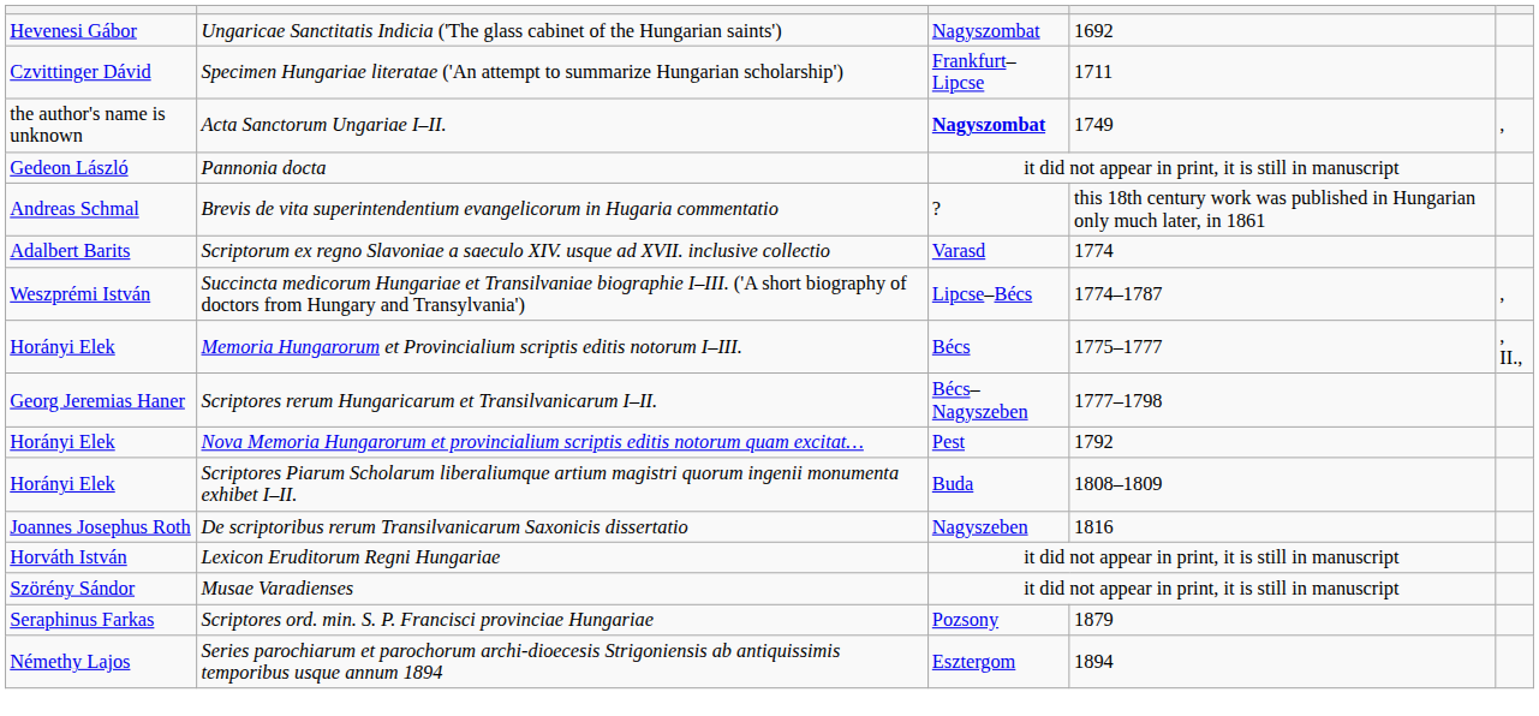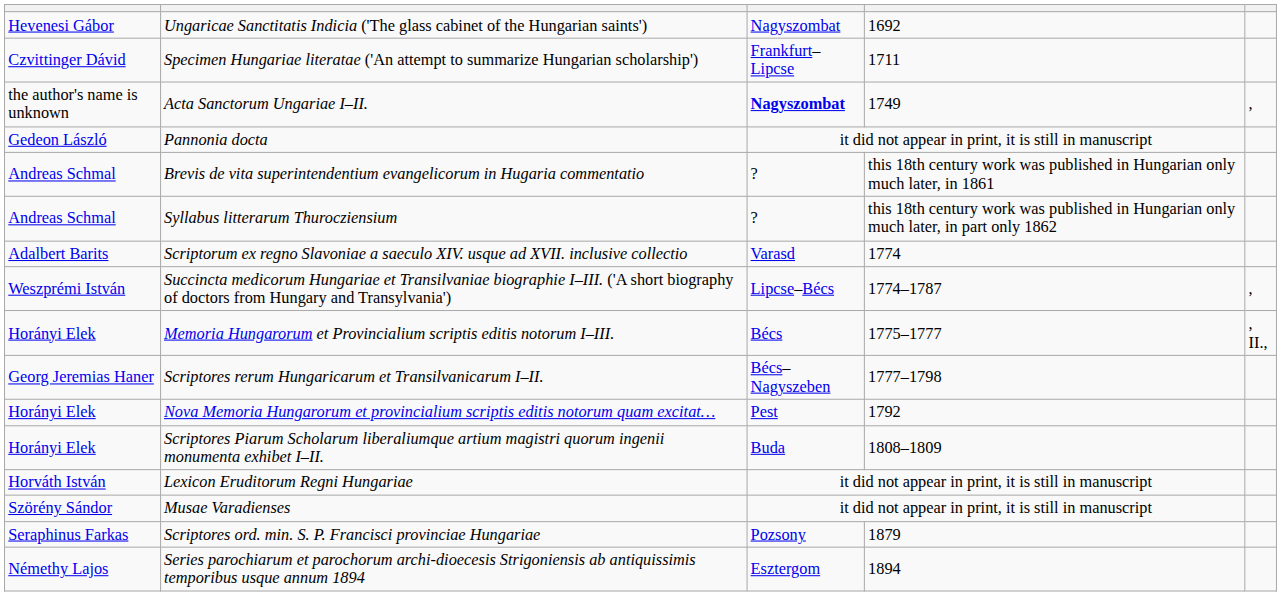 <table class="wikitable sortable">
 <tr>
 <th></th>
 <th></th>
 <th></th>
 <th></th>
 <th></th>
 </tr>
 <tr>
 <td><a href='#'>Hevenesi Gábor</a></td>
 <td><em>Ungaricae Sanctitatis Indicia</em> ('The glass cabinet of the Hungarian saints')</td>
 <td><a href='#'>Nagyszombat</a></td>
 <td>1692</td>
 <td></td>
 </tr>
 <tr>
 <td><a href='#'>Czvittinger Dávid</a></td>
 <td><em>Specimen Hungariae literatae</em> ('An attempt to summarize Hungarian scholarship')</td>
 <td><a href='#'>Frankfurt</a>–<a href='#'>Lipcse</a></td>
 <td>1711</td>
 <td></td>
 </tr>
 <tr>
 <td>the author's name is unknown</td>
 <td><em>Acta Sanctorum Ungariae I–II.</em></td>
 <td><strong><a href='#'>Nagyszombat</a></strong></td>
 <td>1749</td>
 <td>, </td>
 </tr>
 <tr>
 <td><a href='#'>Gedeon László</a></td>
 <td><em>Pannonia docta</em></td>
 <td colspan=2 style="text-align:center;">it did not appear in print, it is still in manuscript</td>
 <td></td>
 </tr>
 <tr>
 <td><a href='#'>Andreas Schmal</a></td>
 <td><em>Brevis de vita superintendentium evangelicorum in Hugaria commentatio</em></td>
 <td>?</td>
 <td>this 18th century work was published in Hungarian only much later, in 1861</td>
+<td></td>
+</tr>
+<tr>
+<td><a href='#'>Andreas Schmal</a></td>
+<td><em>Syllabus litterarum Thurocziensium</em></td>
+<td>?</td>
+<td>this 18th century work was published in Hungarian only much later, in part only 1862</td>
 <td></td>
 </tr>
 <tr>
 <td><a href='#'>Adalbert Barits</a></td>
 <td><em>Scriptorum ex regno Slavoniae a saeculo XIV. usque ad XVII. inclusive collectio</em></td>
 <td><a href='#'>Varasd</a></td>
 <td>1774</td>
 <td></td>
 </tr>
 <tr>
 <td><a href='#'>Weszprémi István</a></td>
 <td><em>Succincta medicorum Hungariae et Transilvaniae biographie I–III.</em> ('A short biography of doctors from Hungary and Transylvania')</td>
 <td><a href='#'>Lipcse</a>–<a href='#'>Bécs</a></td>
 <td>1774–1787</td>
 <td>, </td>
 </tr>
 <tr>
 <td><a href='#'>Horányi Elek</a></td>
 <td><em><a href='#'>Memoria Hungarorum</a> et Provincialium scriptis editis notorum I–III.</em></td>
 <td><a href='#'>Bécs</a></td>
 <td>1775–1777</td>
 <td>, II., </td>
 </tr>
 <tr>
 <td><a href='#'>Georg Jeremias Haner</a></td>
 <td><em>Scriptores rerum Hungaricarum et Transilvanicarum I–II.</em></td>
 <td><a href='#'>Bécs</a>–<a href='#'>Nagyszeben</a></td>
 <td>1777–1798</td>
 <td></td>
 </tr>
 <tr>
 <td><a href='#'>Horányi Elek</a></td>
 <td><em><a href='#'>Nova Memoria Hungarorum et provincialium scriptis editis notorum quam excitat…</a></em></td>
 <td><a href='#'>Pest</a></td>
 <td>1792</td>
 <td></td>
 </tr>
 <tr>
 <td><a href='#'>Horányi Elek</a></td>
 <td><em>Scriptores Piarum Scholarum liberaliumque artium magistri quorum ingenii monumenta exhibet I–II.</em></td>
 <td><a href='#'>Buda</a></td>
 <td>1808–1809</td>
 <td> </td>
 </tr>
 <tr>
-<td><a href='#'>Joannes Josephus Roth</a></td>
-<td><em>De scriptoribus rerum Transilvanicarum Saxonicis dissertatio</em></td>
-<td><a href='#'>Nagyszeben</a></td>
-<td>1816</td>
-<td></td>
-</tr>
-<tr>
 <td><a href='#'>Horváth István</a></td>
 <td><em>Lexicon Eruditorum Regni Hungariae</em></td>
 <td colspan=2 style="text-align:center;">it did not appear in print, it is still in manuscript</td>
 <td></td>
 </tr>
 <tr>
 <td><a href='#'>Szörény Sándor</a></td>
 <td><em>Musae Varadienses</em></td>
 <td colspan=2 style="text-align:center;">it did not appear in print, it is still in manuscript</td>
 <td></td>
 </tr>
 <tr>
 <td><a href='#'>Seraphinus Farkas</a></td>
 <td><em>Scriptores ord. min. S. P. Francisci provinciae Hungariae</em></td>
 <td><a href='#'>Pozsony</a></td>
 <td>1879</td>
 <td></td>
 </tr>
 <tr>
 <td><a href='#'>Némethy Lajos</a></td>
 <td><em>Series parochiarum et parochorum archi-dioecesis Strigoniensis ab antiquissimis temporibus usque annum 1894</em></td>
 <td><a href='#'>Esztergom</a></td>
 <td>1894</td>
 <td></td>
 </tr>
 </table>
